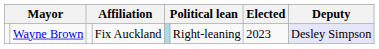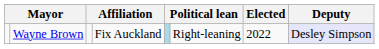 <table class="wikitable">
 <tr>
 <th colspan="2">Mayor</th>
 <th colspan="2">Affiliation</th>
 <th colspan="2">Political lean</th>
 <th>Elected</th>
 <th>Deputy</th>
 </tr>
 <tr>
 <td></td>
 <td><a href='#'>Wayne Brown</a></td>
 <td></td>
 <td>Fix Auckland</td>
 <td style="background-color:lightblue"></td>
 <td>Right-leaning</td>
-<td>2023</td>
+<td>2022</td>
 <td style="background: lavender;">Desley Simpson</td>
 </tr>
 </table>
